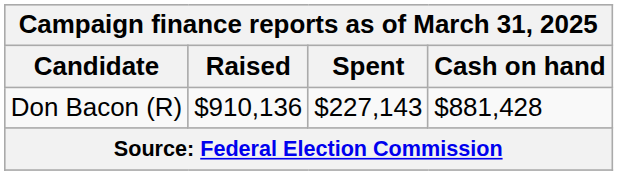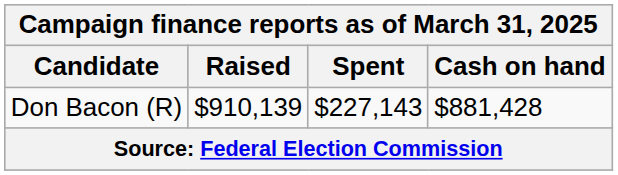 <table class="wikitable sortable">
 <tr>
 <th colspan=4>Campaign finance reports as of March 31, 2025</th>
 </tr>
 <tr style="text-align:center;">
 <th>Candidate</th>
 <th>Raised</th>
 <th>Spent</th>
 <th>Cash on hand</th>
 </tr>
 <tr>
 <td>Don Bacon (R)</td>
-<td>$910,136</td>
+<td>$910,139</td>
 <td>$227,143</td>
 <td>$881,428</td>
 </tr>
 <tr>
 <th colspan="4"><small>Source: <a href='#'>Federal Election Commission</a></small></th>
 </tr>
 </table>
